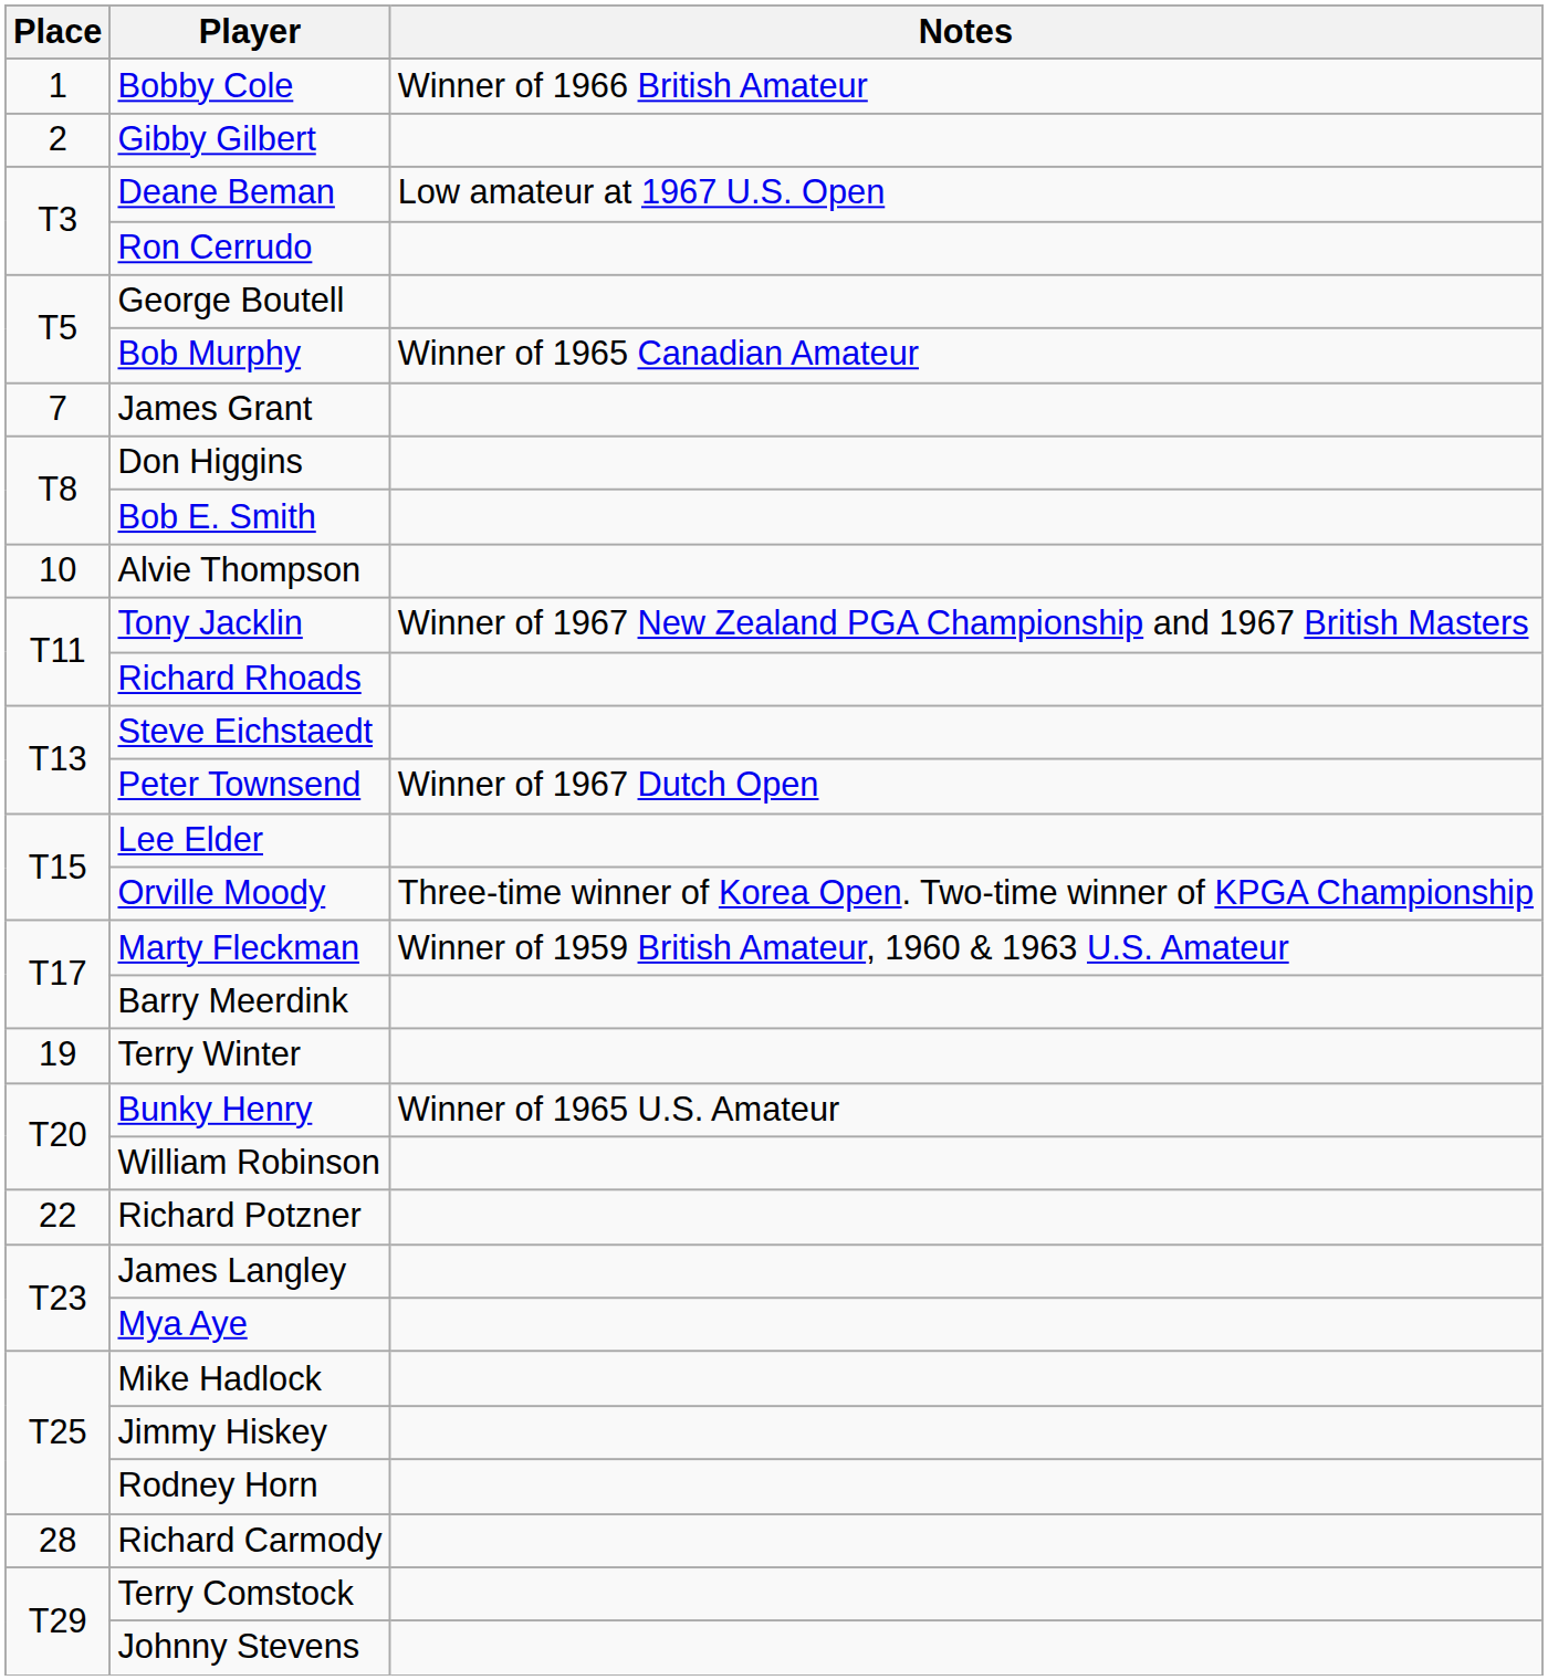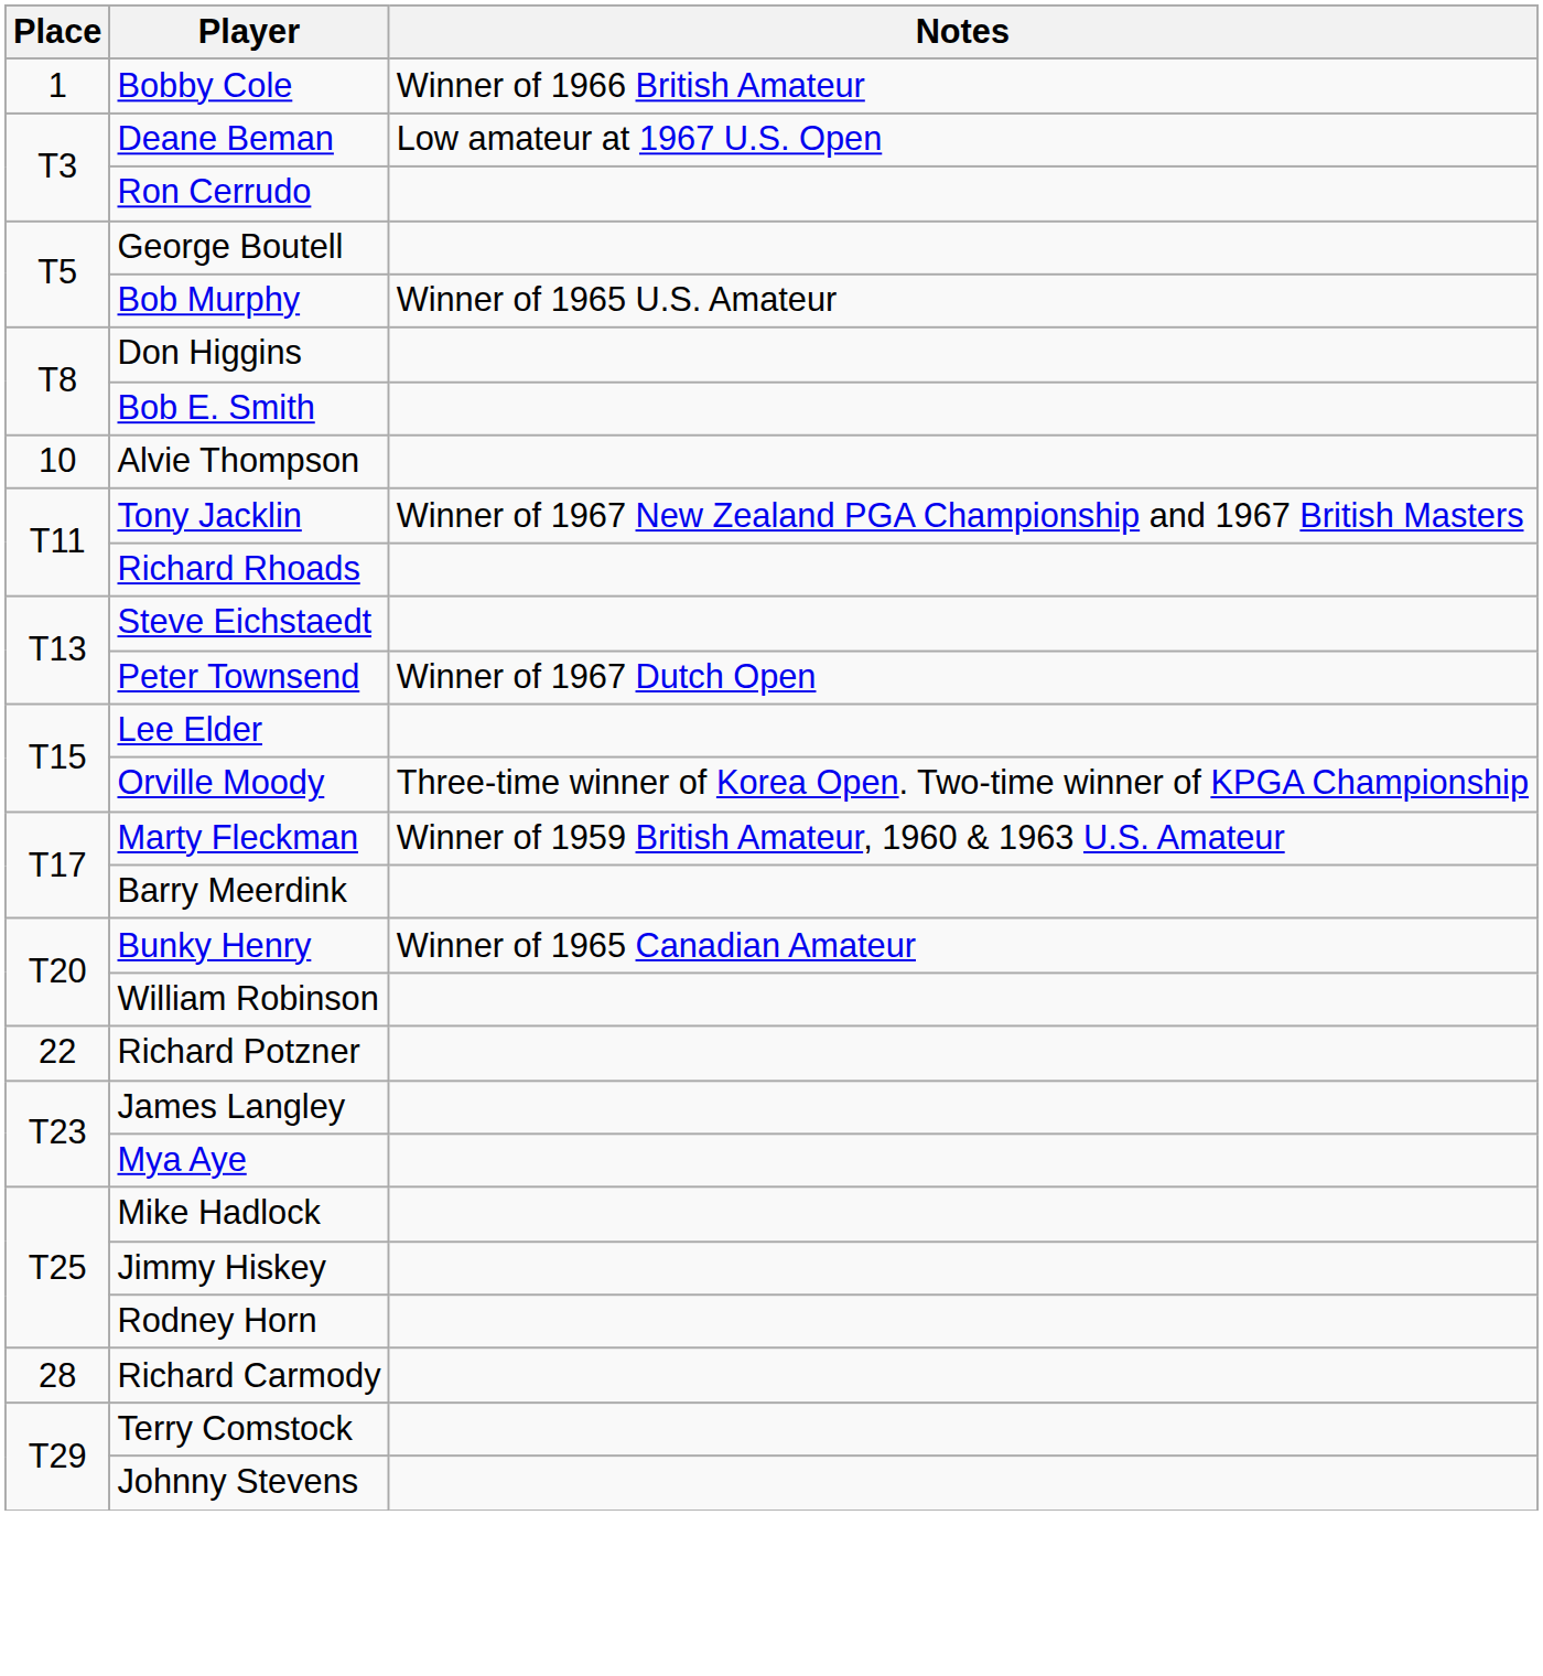 <table class="wikitable sortable">
 <tr>
 <th>Place</th>
 <th>Player</th>
 <th>Notes</th>
 </tr>
 <tr>
 <td align=center>1</td>
 <td> <a href='#'>Bobby Cole</a></td>
 <td>Winner of 1966 <a href='#'>British Amateur</a></td>
-</tr>
-<tr>
-<td align=center>2</td>
-<td> <a href='#'>Gibby Gilbert</a></td>
-<td></td>
 </tr>
 <tr>
 <td align=center rowspan=2>T3</td>
 <td> <a href='#'>Deane Beman</a></td>
 <td>Low amateur at <a href='#'>1967 U.S. Open</a></td>
 </tr>
 <tr>
 <td> <a href='#'>Ron Cerrudo</a></td>
 <td></td>
 </tr>
 <tr>
 <td align=center rowspan=2>T5</td>
 <td> George Boutell</td>
 <td></td>
 </tr>
 <tr>
 <td> <a href='#'>Bob Murphy</a></td>
-<td>Winner of 1965 <a href='#'>Canadian Amateur</a></td>
-</tr>
-<tr>
-<td align=center>7</td>
-<td> James Grant</td>
-<td></td>
+<td>Winner of 1965 U.S. Amateur</td>
 </tr>
 <tr>
 <td align=center rowspan=2>T8</td>
 <td> Don Higgins</td>
 <td></td>
 </tr>
 <tr>
 <td> <a href='#'>Bob E. Smith</a></td>
 <td></td>
 </tr>
 <tr>
 <td align=center>10</td>
 <td> Alvie Thompson</td>
 <td></td>
 </tr>
 <tr>
 <td align=center rowspan=2>T11</td>
 <td> <a href='#'>Tony Jacklin</a></td>
 <td>Winner of 1967 <a href='#'>New Zealand PGA Championship</a> and 1967 <a href='#'>British Masters</a></td>
 </tr>
 <tr>
 <td> <a href='#'>Richard Rhoads</a></td>
 <td></td>
 </tr>
 <tr>
 <td align=center rowspan=2>T13</td>
 <td> <a href='#'>Steve Eichstaedt</a></td>
 <td></td>
 </tr>
 <tr>
 <td> <a href='#'>Peter Townsend</a></td>
 <td>Winner of 1967 <a href='#'>Dutch Open</a></td>
 </tr>
 <tr>
 <td align=center rowspan=2>T15</td>
 <td> <a href='#'>Lee Elder</a></td>
 <td></td>
 </tr>
 <tr>
 <td> <a href='#'>Orville Moody</a></td>
 <td>Three-time winner of <a href='#'>Korea Open</a>. Two-time winner of <a href='#'>KPGA Championship</a></td>
 </tr>
 <tr>
 <td align=center rowspan=2>T17</td>
 <td> <a href='#'>Marty Fleckman</a></td>
 <td>Winner of 1959 <a href='#'>British Amateur</a>, 1960 & 1963 <a href='#'>U.S. Amateur</a></td>
 </tr>
 <tr>
 <td> Barry Meerdink</td>
 <td></td>
 </tr>
 <tr>
-<td align=center>19</td>
-<td> Terry Winter</td>
-<td></td>
-</tr>
-<tr>
 <td align=center rowspan=2>T20</td>
 <td> <a href='#'>Bunky Henry</a></td>
-<td>Winner of 1965 U.S. Amateur</td>
+<td>Winner of 1965 <a href='#'>Canadian Amateur</a></td>
 </tr>
 <tr>
 <td> William Robinson</td>
 <td></td>
 </tr>
 <tr>
 <td align=center>22</td>
 <td> Richard Potzner</td>
 <td></td>
 </tr>
 <tr>
 <td align=center rowspan=2>T23</td>
 <td> James Langley</td>
 <td></td>
 </tr>
 <tr>
 <td> <a href='#'>Mya Aye</a></td>
 <td></td>
 </tr>
 <tr>
 <td align=center rowspan=3>T25</td>
 <td> Mike Hadlock</td>
 <td></td>
 </tr>
 <tr>
 <td> Jimmy Hiskey</td>
 <td></td>
 </tr>
 <tr>
 <td> Rodney Horn</td>
 <td></td>
 </tr>
 <tr>
 <td align=center>28</td>
 <td> Richard Carmody</td>
 <td></td>
 </tr>
 <tr>
 <td align=center rowspan=2>T29</td>
 <td> Terry Comstock</td>
 <td></td>
 </tr>
 <tr>
 <td> Johnny Stevens</td>
 <td></td>
 </tr>
 </table>
